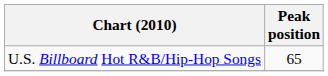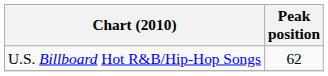 <table class="wikitable">
 <tr>
 <th align="left">Chart (2010)</th>
 <th align="center">Peak<br>position</th>
 </tr>
 <tr>
 <td align="left">U.S. <em><a href='#'>Billboard</a></em> <a href='#'>Hot R&B/Hip-Hop Songs</a></td>
-<td align="center">65</td>
+<td align="center">62</td>
 </tr>
 <tr>
 </tr>
 </table>
